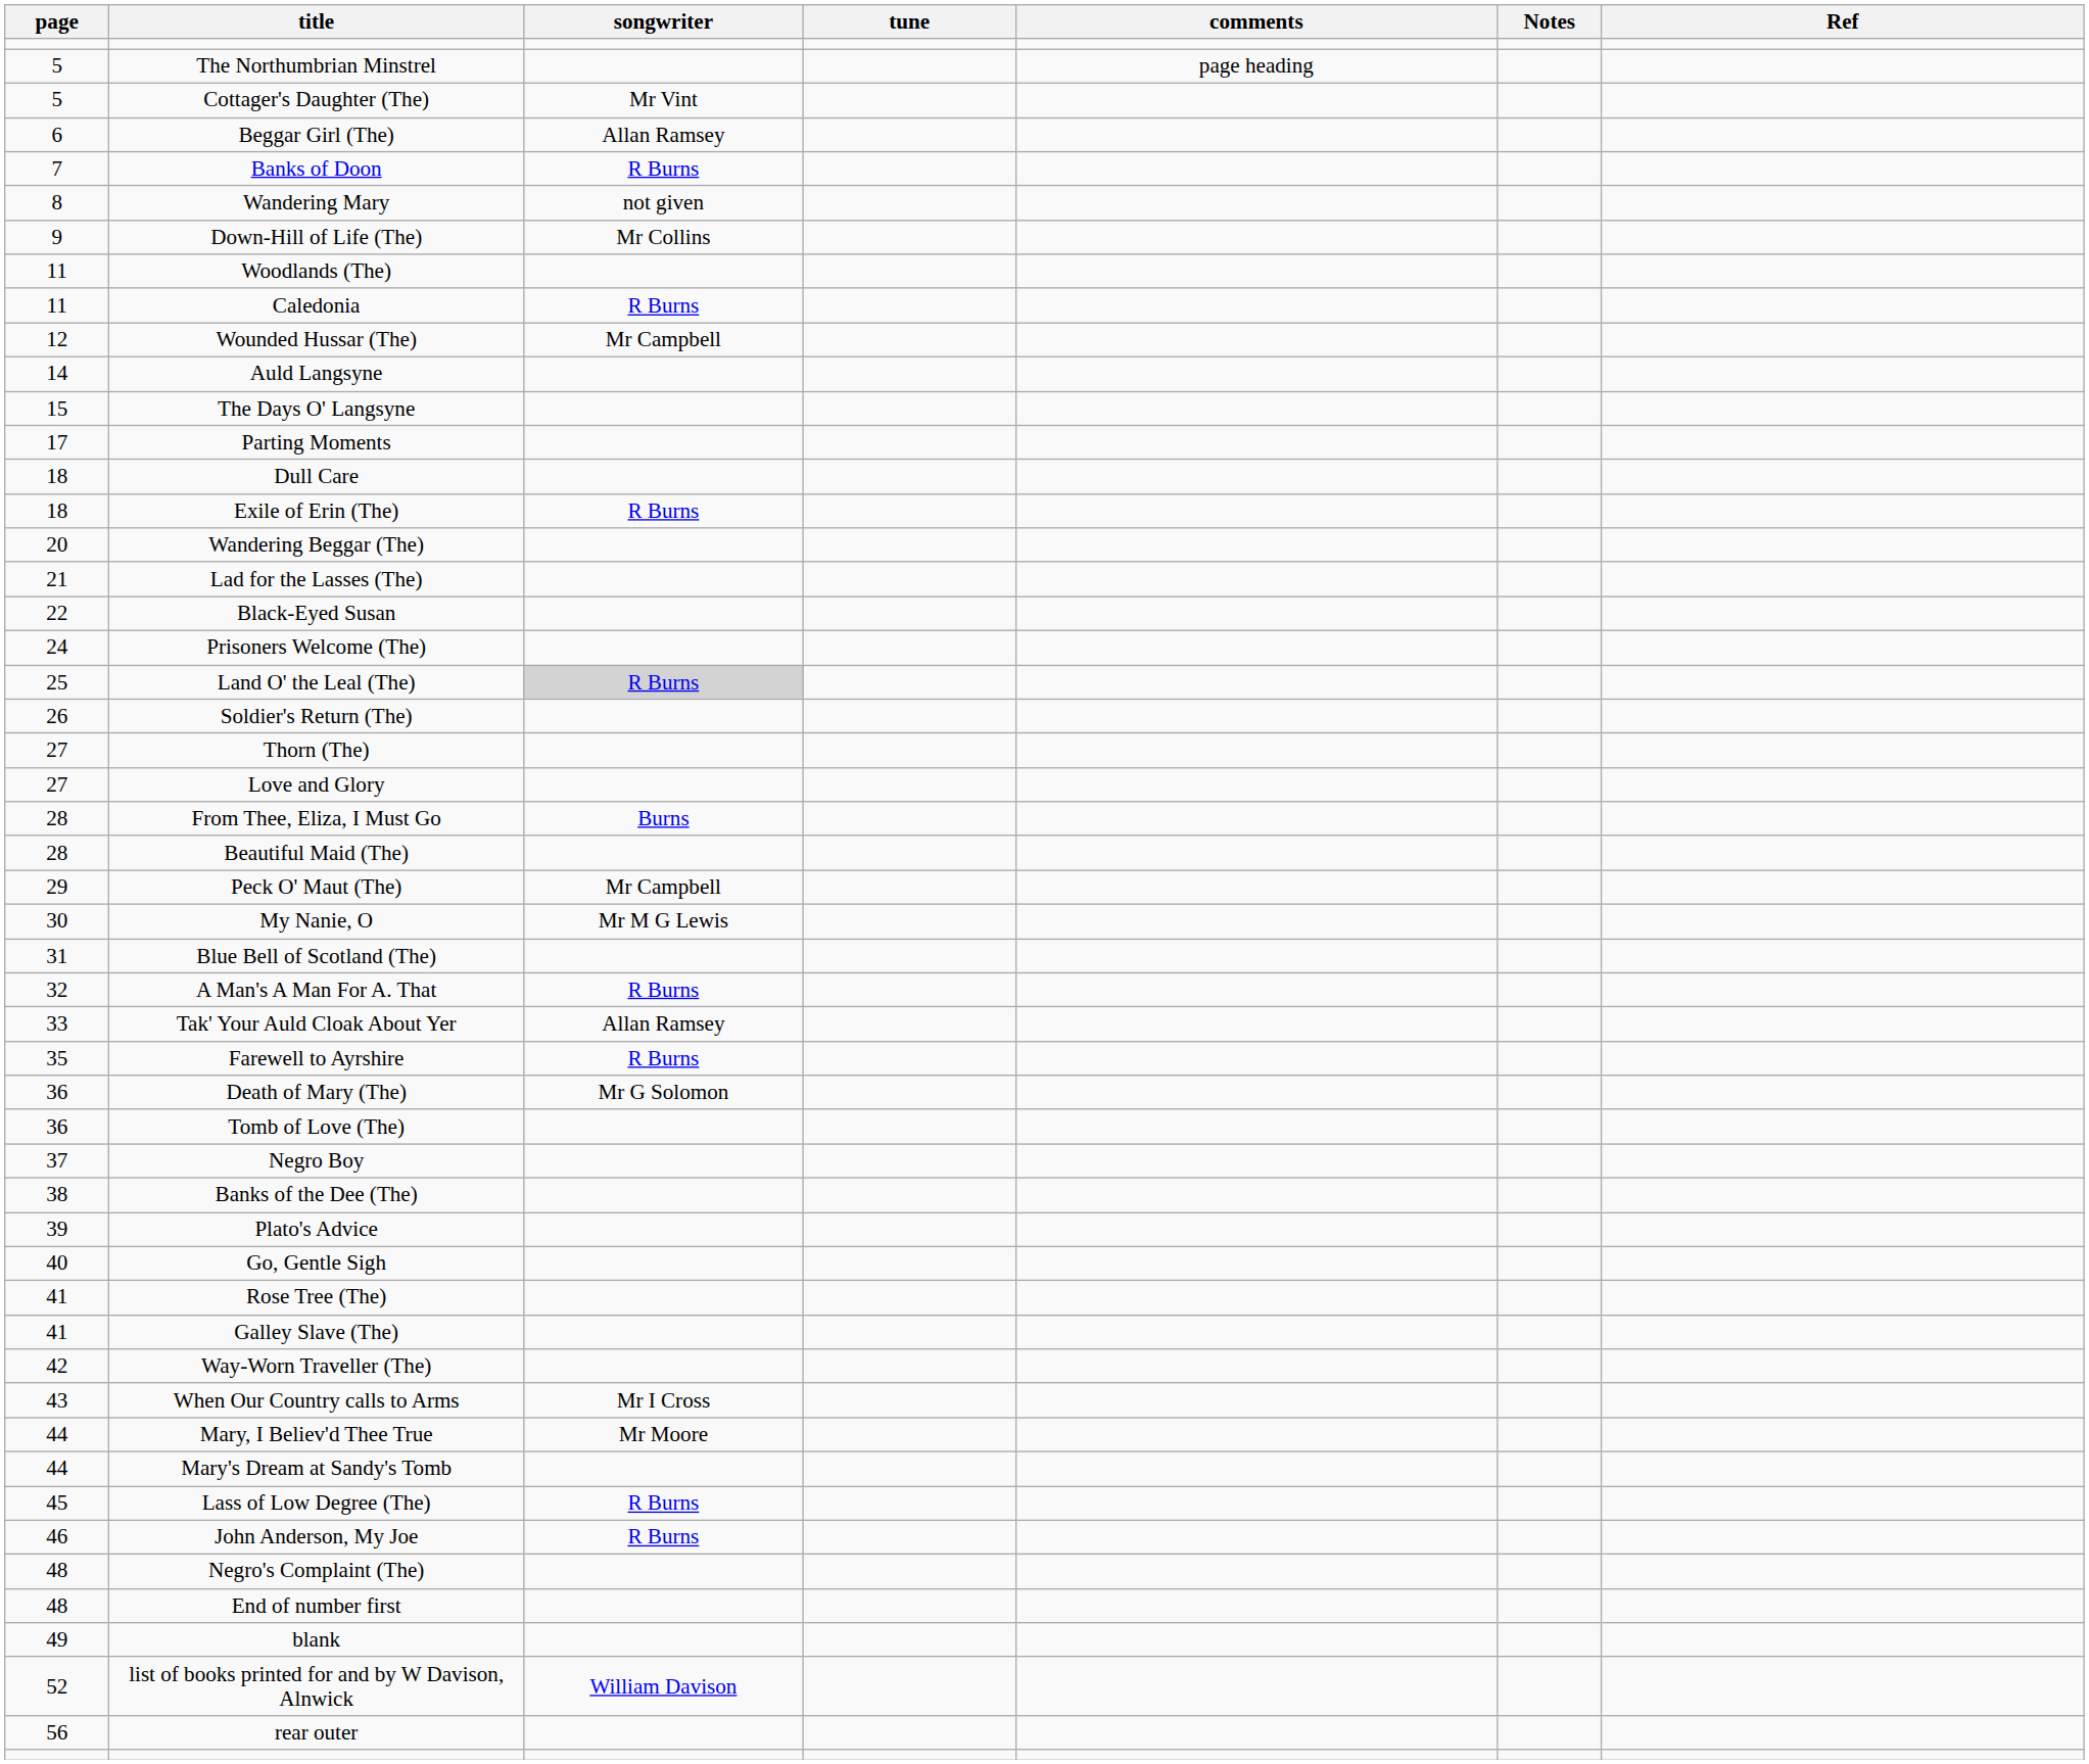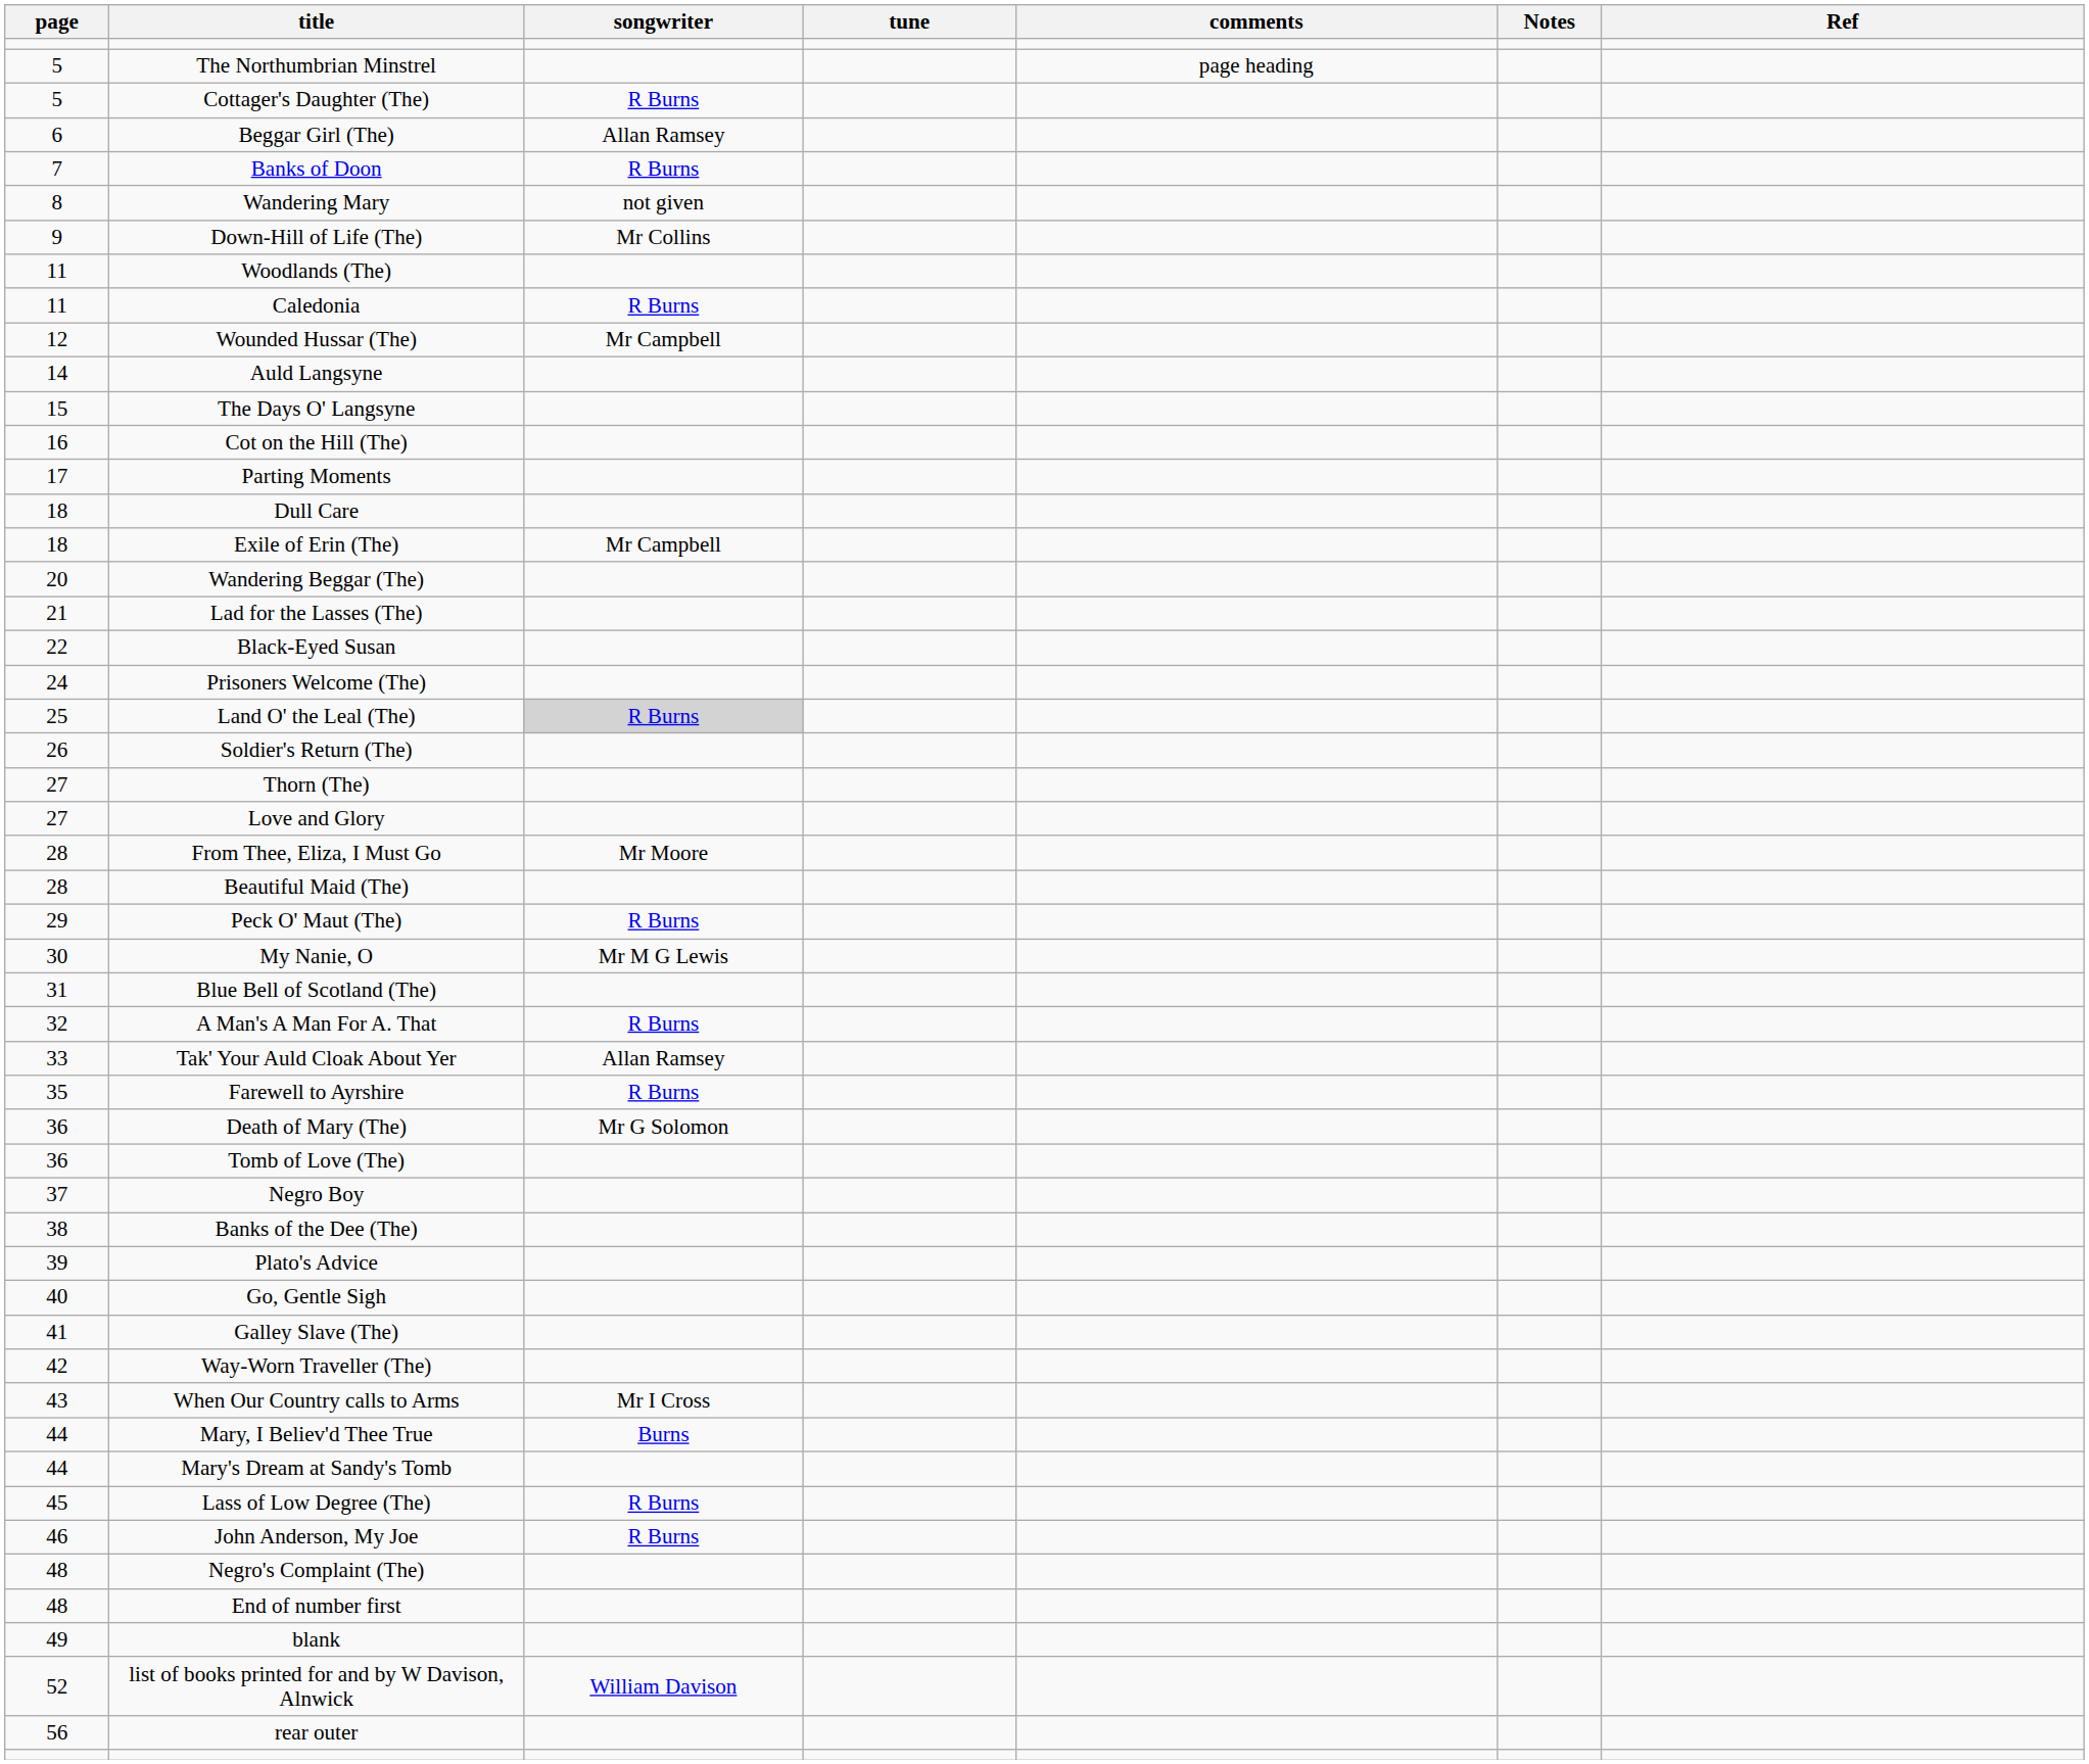 <table class="wikitable" style="text-align:center;">
 <tr>
 <th width=70 abbr="page">page</th>
 <th width=300 abbr="title of song">title</th>
 <th width=200 abbr="author">songwriter</th>
 <th width=150 abbr="tune/air">tune</th>
 <th width=350abbr="comments">comments</th>
 <th width=70 abbr="Notes">Notes</th>
 <th width=350abbr="Ref">Ref</th>
 </tr>
 <tr>
 <td></td>
 <td></td>
 <td></td>
 <td></td>
 <td></td>
 <td></td>
 <td></td>
 </tr>
 <tr>
 <td>5</td>
 <td>The Northumbrian Minstrel</td>
 <td></td>
 <td></td>
 <td>page heading</td>
 <td></td>
 <td></td>
 </tr>
 <tr>
 <td>5</td>
 <td>Cottager's Daughter (The)</td>
-<td>Mr Vint</td>
+<td><a href='#'>R Burns</a></td>
 <td></td>
 <td></td>
 <td></td>
 <td></td>
 </tr>
 <tr>
 <td>6</td>
 <td>Beggar Girl (The)</td>
 <td>Allan Ramsey</td>
 <td></td>
 <td></td>
 <td></td>
 <td></td>
 </tr>
 <tr>
 <td>7</td>
 <td><a href='#'>Banks of Doon</a></td>
 <td><a href='#'>R Burns</a></td>
 <td></td>
 <td></td>
 <td></td>
 <td></td>
 </tr>
 <tr>
 <td>8</td>
 <td>Wandering Mary</td>
 <td>not given</td>
 <td></td>
 <td></td>
 <td></td>
 <td></td>
 </tr>
 <tr>
 <td>9</td>
 <td>Down-Hill of Life (The)</td>
 <td>Mr Collins</td>
 <td></td>
 <td></td>
 <td></td>
 <td></td>
 </tr>
 <tr>
 <td>11</td>
 <td>Woodlands (The)</td>
 <td></td>
 <td></td>
 <td></td>
 <td></td>
 <td></td>
 </tr>
 <tr>
 <td>11</td>
 <td>Caledonia</td>
 <td><a href='#'>R Burns</a></td>
 <td></td>
 <td></td>
 <td></td>
 <td></td>
 </tr>
 <tr>
 <td>12</td>
 <td>Wounded Hussar (The)</td>
 <td>Mr Campbell</td>
 <td></td>
 <td></td>
 <td></td>
 <td></td>
 </tr>
 <tr>
 <td>14</td>
 <td>Auld Langsyne</td>
 <td></td>
 <td></td>
 <td></td>
 <td></td>
 <td></td>
 </tr>
 <tr>
 <td>15</td>
 <td>The Days O' Langsyne</td>
 <td></td>
 <td></td>
 <td></td>
 <td></td>
 <td></td>
 </tr>
 <tr>
+<td>16</td>
+<td>Cot on the Hill (The)</td>
+<td></td>
+<td></td>
+<td></td>
+<td></td>
+<td></td>
+</tr>
+<tr>
 <td>17</td>
 <td>Parting Moments</td>
 <td></td>
 <td></td>
 <td></td>
 <td></td>
 <td></td>
 </tr>
 <tr>
 <td>18</td>
 <td>Dull Care</td>
 <td></td>
 <td></td>
 <td></td>
 <td></td>
 <td></td>
 </tr>
 <tr>
 <td>18</td>
 <td>Exile of Erin (The)</td>
-<td><a href='#'>R Burns</a></td>
+<td>Mr Campbell</td>
 <td></td>
 <td></td>
 <td></td>
 <td></td>
 </tr>
 <tr>
 <td>20</td>
 <td>Wandering Beggar (The)</td>
 <td></td>
 <td></td>
 <td></td>
 <td></td>
 <td></td>
 </tr>
 <tr>
 <td>21</td>
 <td>Lad for the Lasses (The)</td>
 <td></td>
 <td></td>
 <td></td>
 <td></td>
 <td></td>
 </tr>
 <tr>
 <td>22</td>
 <td>Black-Eyed Susan</td>
 <td></td>
 <td></td>
 <td></td>
 <td></td>
 <td></td>
 </tr>
 <tr>
 <td>24</td>
 <td>Prisoners Welcome (The)</td>
 <td></td>
 <td></td>
 <td></td>
 <td></td>
 <td></td>
 </tr>
 <tr>
 <td>25</td>
 <td>Land O' the Leal (The)</td>
 <td style="background: lightgrey;"><a href='#'>R Burns</a></td>
 <td></td>
 <td></td>
 <td></td>
 <td></td>
 </tr>
 <tr>
 <td>26</td>
 <td>Soldier's Return (The)</td>
 <td></td>
 <td></td>
 <td></td>
 <td></td>
 <td></td>
 </tr>
 <tr>
 <td>27</td>
 <td>Thorn (The)</td>
 <td></td>
 <td></td>
 <td></td>
 <td></td>
 <td></td>
 </tr>
 <tr>
 <td>27</td>
 <td>Love and Glory</td>
 <td></td>
 <td></td>
 <td></td>
 <td></td>
 <td></td>
 </tr>
 <tr>
 <td>28</td>
 <td>From Thee, Eliza, I Must Go</td>
-<td><a href='#'>Burns</a></td>
+<td>Mr Moore</td>
 <td></td>
 <td></td>
 <td></td>
 <td></td>
 </tr>
 <tr>
 <td>28</td>
 <td>Beautiful Maid (The)</td>
 <td></td>
 <td></td>
 <td></td>
 <td></td>
 <td></td>
 </tr>
 <tr>
 <td>29</td>
 <td>Peck O' Maut (The)</td>
-<td>Mr Campbell</td>
+<td><a href='#'>R Burns</a></td>
 <td></td>
 <td></td>
 <td></td>
 <td></td>
 </tr>
 <tr>
 <td>30</td>
 <td>My Nanie, O</td>
 <td>Mr M G Lewis</td>
 <td></td>
 <td></td>
 <td></td>
 <td></td>
 </tr>
 <tr>
 <td>31</td>
 <td>Blue Bell of Scotland (The)</td>
 <td></td>
 <td></td>
 <td></td>
 <td></td>
 <td></td>
 </tr>
 <tr>
 <td>32</td>
 <td>A Man's A Man For A. That</td>
 <td><a href='#'>R Burns</a></td>
 <td></td>
 <td></td>
 <td></td>
 <td></td>
 </tr>
 <tr>
 <td>33</td>
 <td>Tak' Your Auld Cloak About Yer</td>
 <td>Allan Ramsey</td>
 <td></td>
 <td></td>
 <td></td>
 <td></td>
 </tr>
 <tr>
 <td>35</td>
 <td>Farewell to Ayrshire</td>
 <td><a href='#'>R Burns</a></td>
 <td></td>
 <td></td>
 <td></td>
 <td></td>
 </tr>
 <tr>
 <td>36</td>
 <td>Death of Mary (The)</td>
 <td>Mr G Solomon</td>
 <td></td>
 <td></td>
 <td></td>
 <td></td>
 </tr>
 <tr>
 <td>36</td>
 <td>Tomb of Love (The)</td>
 <td></td>
 <td></td>
 <td></td>
 <td></td>
 <td></td>
 </tr>
 <tr>
 <td>37</td>
 <td>Negro Boy</td>
 <td></td>
 <td></td>
 <td></td>
 <td></td>
 <td></td>
 </tr>
 <tr>
 <td>38</td>
 <td>Banks of the Dee (The)</td>
 <td></td>
 <td></td>
 <td></td>
 <td></td>
 <td></td>
 </tr>
 <tr>
 <td>39</td>
 <td>Plato's Advice</td>
 <td></td>
 <td></td>
 <td></td>
 <td></td>
 <td></td>
 </tr>
 <tr>
 <td>40</td>
 <td>Go, Gentle Sigh</td>
 <td></td>
 <td></td>
 <td></td>
 <td></td>
 <td></td>
 </tr>
 <tr>
 <td>41</td>
-<td>Rose Tree (The)</td>
-<td></td>
-<td></td>
-<td></td>
-<td></td>
-<td></td>
-</tr>
-<tr>
-<td>41</td>
 <td>Galley Slave (The)</td>
 <td></td>
 <td></td>
 <td></td>
 <td></td>
 <td></td>
 </tr>
 <tr>
 <td>42</td>
 <td>Way-Worn Traveller (The)</td>
 <td></td>
 <td></td>
 <td></td>
 <td></td>
 <td></td>
 </tr>
 <tr>
 <td>43</td>
 <td>When Our Country calls to Arms</td>
 <td>Mr I Cross</td>
 <td></td>
 <td></td>
 <td></td>
 <td></td>
 </tr>
 <tr>
 <td>44</td>
 <td>Mary, I Believ'd Thee True</td>
-<td>Mr Moore</td>
+<td><a href='#'>Burns</a></td>
 <td></td>
 <td></td>
 <td></td>
 <td></td>
 </tr>
 <tr>
 <td>44</td>
 <td>Mary's Dream at Sandy's Tomb</td>
 <td></td>
 <td></td>
 <td></td>
 <td></td>
 <td></td>
 </tr>
 <tr>
 <td>45</td>
 <td>Lass of Low Degree (The)</td>
 <td><a href='#'>R Burns</a></td>
 <td></td>
 <td></td>
 <td></td>
 <td></td>
 </tr>
 <tr>
 <td>46</td>
 <td>John Anderson, My Joe</td>
 <td><a href='#'>R Burns</a></td>
 <td></td>
 <td></td>
 <td></td>
 <td></td>
 </tr>
 <tr>
 <td>48</td>
 <td>Negro's Complaint (The)</td>
 <td></td>
 <td></td>
 <td></td>
 <td></td>
 <td></td>
 </tr>
 <tr>
 <td>48</td>
 <td>End of number first</td>
 <td></td>
 <td></td>
 <td></td>
 <td></td>
 <td></td>
 </tr>
 <tr>
 <td>49</td>
 <td>blank</td>
 <td></td>
 <td></td>
 <td></td>
 <td></td>
 <td></td>
 </tr>
 <tr>
 <td>52</td>
 <td>list of books printed for and by W Davison, Alnwick</td>
 <td><a href='#'>William Davison</a></td>
 <td></td>
 <td></td>
 <td></td>
 <td></td>
 </tr>
 <tr>
 <td>56</td>
 <td>rear outer</td>
 <td></td>
 <td></td>
 <td></td>
 <td></td>
 <td></td>
 </tr>
 <tr>
 <td></td>
 <td></td>
 <td></td>
 <td></td>
 <td></td>
 <td></td>
 <td></td>
 </tr>
 </table>
